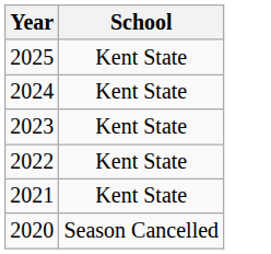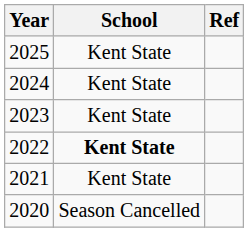 <table class="wikitable" style="text-align:center" cellpadding=2 cellspacing=2>
 <tr>
 <th>Year</th>
 <th>School</th>
+<th>Ref</th>
 </tr>
 <tr>
 <td>2025</td>
 <td>Kent State</td>
+<td></td>
 </tr>
 <tr>
 <td>2024</td>
 <td>Kent State</td>
+<td></td>
 </tr>
 <tr>
 <td>2023</td>
 <td>Kent State</td>
+<td></td>
 </tr>
 <tr>
 <td>2022</td>
-<td>Kent State</td>
+<td><strong>Kent State</strong></td>
+<td></td>
 </tr>
 <tr>
 <td>2021</td>
 <td>Kent State</td>
+<td></td>
 </tr>
 <tr>
 <td>2020</td>
 <td>Season Cancelled</td>
+<td></td>
 </tr>
 </table>
